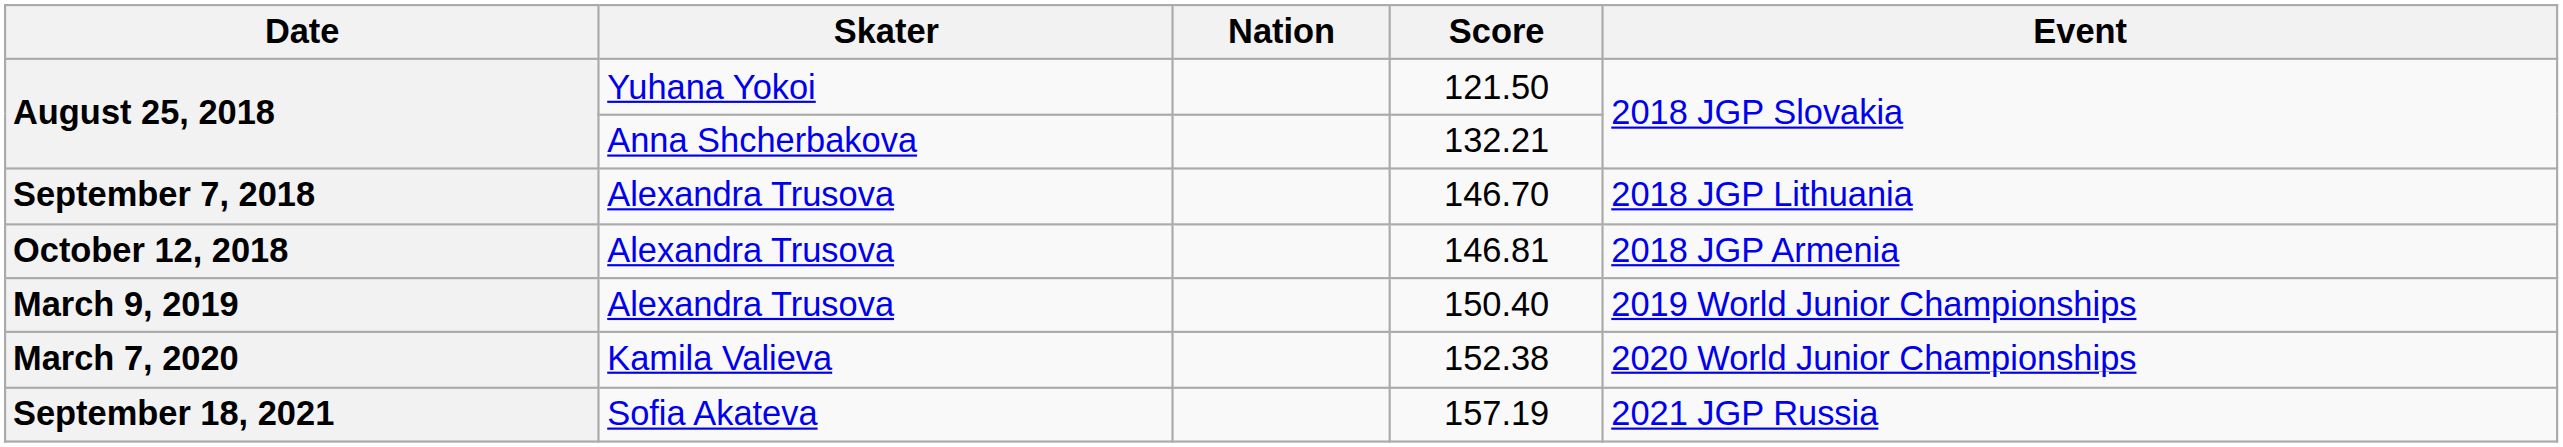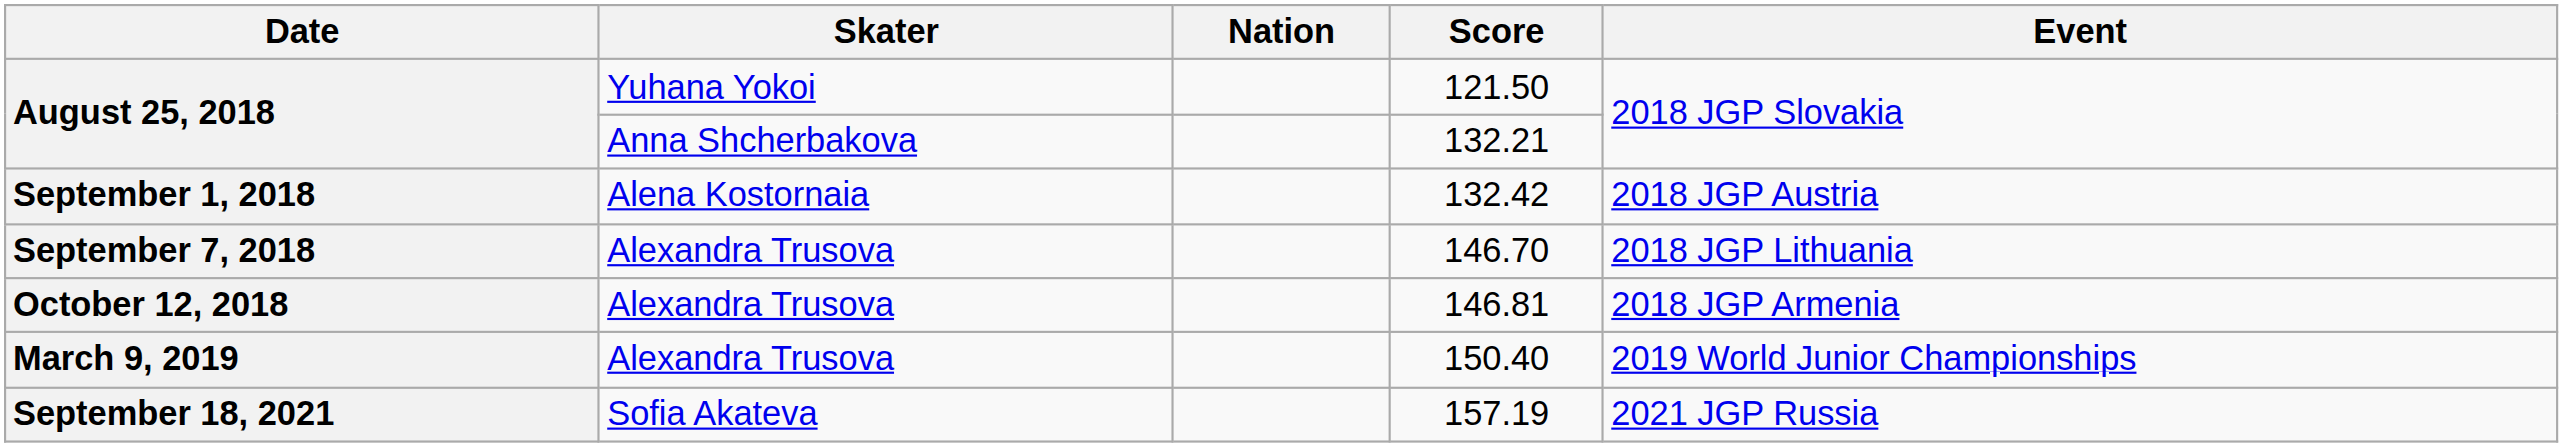 <table class="wikitable unsortable" style="text-align:left; width:75%">
 <tr>
 <th scope="col">Date</th>
 <th scope="col">Skater</th>
 <th scope="col">Nation</th>
 <th scope="col">Score</th>
 <th scope="col">Event</th>
 </tr>
 <tr>
 <th scope="row" style="text-align:left;" rowspan="2">August 25, 2018</th>
 <td><a href='#'>Yuhana Yokoi</a></td>
 <td></td>
 <td style="text-align:center;">121.50</td>
 <td rowspan="2"><a href='#'>2018 JGP Slovakia</a></td>
 </tr>
 <tr>
 <td><a href='#'>Anna Shcherbakova</a></td>
 <td></td>
 <td style="text-align:center;">132.21</td>
+</tr>
+<tr>
+<th scope="row" style="text-align:left;">September 1, 2018</th>
+<td><a href='#'>Alena Kostornaia</a></td>
+<td></td>
+<td style="text-align:center;">132.42</td>
+<td><a href='#'>2018 JGP Austria</a></td>
 </tr>
 <tr>
 <th scope="row" style="text-align:left;">September 7, 2018</th>
 <td><a href='#'>Alexandra Trusova</a></td>
 <td></td>
 <td style="text-align:center;">146.70</td>
 <td><a href='#'>2018 JGP Lithuania</a></td>
 </tr>
 <tr>
 <th scope="row" style="text-align:left;">October 12, 2018</th>
 <td><a href='#'>Alexandra Trusova</a></td>
 <td></td>
 <td style="text-align:center;">146.81</td>
 <td><a href='#'>2018 JGP Armenia</a></td>
 </tr>
 <tr>
 <th scope="row" style="text-align:left;">March 9, 2019</th>
 <td><a href='#'>Alexandra Trusova</a></td>
 <td></td>
 <td style="text-align:center;">150.40</td>
 <td><a href='#'>2019 World Junior Championships</a></td>
 </tr>
 <tr>
-<th scope="row" style="text-align:left;">March 7, 2020</th>
-<td><a href='#'>Kamila Valieva</a></td>
-<td></td>
-<td style="text-align:center;">152.38</td>
-<td><a href='#'>2020 World Junior Championships</a></td>
-</tr>
-<tr>
 <th scope="row" style="text-align:left;">September 18, 2021</th>
 <td><a href='#'>Sofia Akateva</a></td>
 <td></td>
 <td style="text-align:center;">157.19</td>
 <td><a href='#'>2021 JGP Russia</a></td>
 </tr>
 </table>
